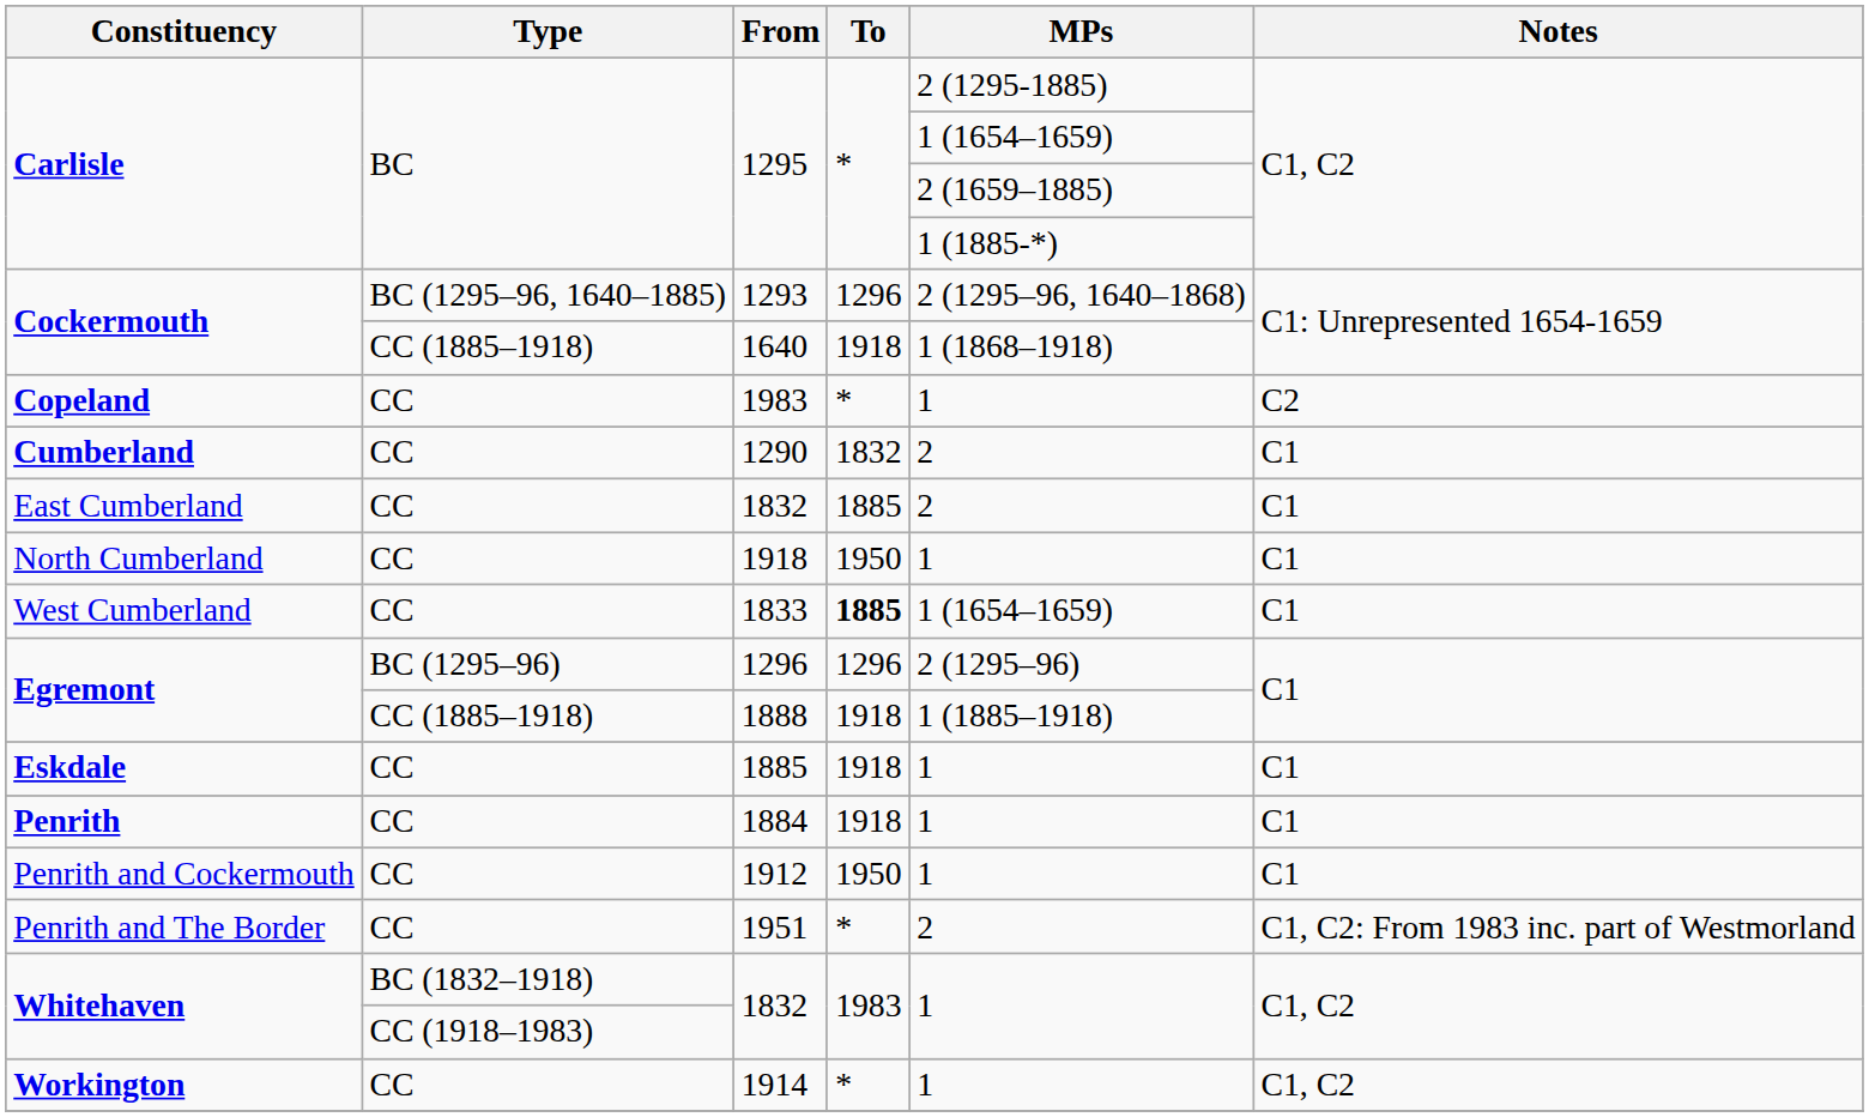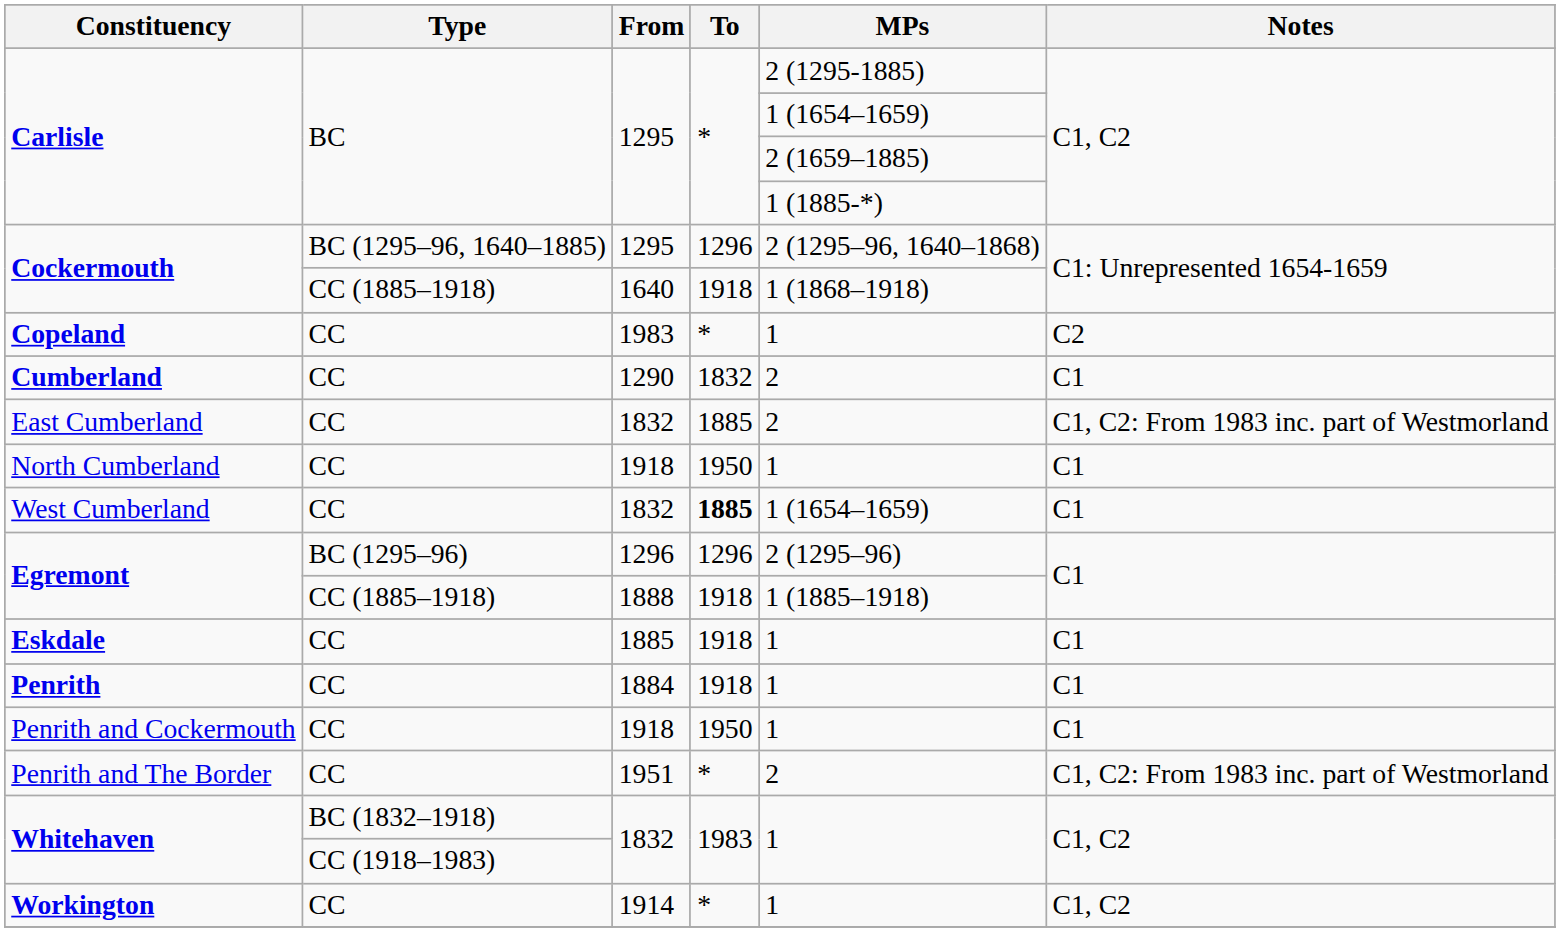 <table class="wikitable">
 <tr>
 <th>Constituency</th>
 <th>Type</th>
 <th>From</th>
 <th>To</th>
 <th>MPs</th>
 <th>Notes</th>
 </tr>
 <tr>
 <td rowspan="4"><strong><a href='#'>Carlisle</a></strong></td>
 <td rowspan="4">BC</td>
 <td rowspan="4">1295</td>
 <td rowspan="4">*</td>
 <td>2 (1295-1885)</td>
 <td rowspan="4">C1, C2</td>
 </tr>
 <tr>
 <td>1 (1654–1659)</td>
 </tr>
 <tr>
 <td>2 (1659–1885)</td>
 </tr>
 <tr>
 <td>1 (1885-*)</td>
 </tr>
 <tr>
 <td rowspan="2"><strong><a href='#'>Cockermouth</a></strong></td>
 <td>BC (1295–96, 1640–1885)</td>
-<td>1293</td>
+<td>1295</td>
 <td>1296</td>
 <td>2 (1295–96, 1640–1868)</td>
 <td rowspan="2">C1: Unrepresented 1654-1659</td>
 </tr>
 <tr>
 <td>CC (1885–1918)</td>
 <td>1640</td>
 <td>1918</td>
 <td>1 (1868–1918)</td>
 </tr>
 <tr>
 <td><strong><a href='#'>Copeland</a></strong></td>
 <td>CC</td>
 <td>1983</td>
 <td>*</td>
 <td>1</td>
 <td>C2</td>
 </tr>
 <tr>
 <td><strong><a href='#'>Cumberland</a></strong></td>
 <td>CC</td>
 <td>1290</td>
 <td>1832</td>
 <td>2</td>
 <td>C1</td>
 </tr>
 <tr>
 <td><a href='#'>East Cumberland</a></td>
 <td>CC</td>
 <td>1832</td>
 <td>1885</td>
 <td>2</td>
-<td>C1</td>
+<td>C1, C2: From 1983 inc. part of Westmorland</td>
 </tr>
 <tr>
 <td><a href='#'>North Cumberland</a></td>
 <td>CC</td>
 <td>1918</td>
 <td>1950</td>
 <td>1</td>
 <td>C1</td>
 </tr>
 <tr>
 <td><a href='#'>West Cumberland</a></td>
 <td>CC</td>
-<td>1833</td>
+<td>1832</td>
 <td><strong>1885</strong></td>
 <td>1 (1654–1659)</td>
 <td>C1</td>
 </tr>
 <tr>
 <td rowspan="2"><strong><a href='#'>Egremont</a></strong></td>
 <td>BC (1295–96)</td>
 <td>1296</td>
 <td>1296</td>
 <td>2 (1295–96)</td>
 <td rowspan="2">C1</td>
 </tr>
 <tr>
 <td>CC (1885–1918)</td>
 <td>1888</td>
 <td>1918</td>
 <td>1 (1885–1918)</td>
 </tr>
 <tr>
 <td><strong><a href='#'>Eskdale</a></strong></td>
 <td>CC</td>
 <td>1885</td>
 <td>1918</td>
 <td>1</td>
 <td>C1</td>
 </tr>
 <tr>
 <td><strong><a href='#'>Penrith</a></strong></td>
 <td>CC</td>
 <td>1884</td>
 <td>1918</td>
 <td>1</td>
 <td>C1</td>
 </tr>
 <tr>
 <td><a href='#'>Penrith and Cockermouth</a></td>
 <td>CC</td>
-<td>1912</td>
+<td>1918</td>
 <td>1950</td>
 <td>1</td>
 <td>C1</td>
 </tr>
 <tr>
 <td><a href='#'>Penrith and The Border</a></td>
 <td>CC</td>
 <td>1951</td>
 <td>*</td>
 <td>2</td>
 <td>C1, C2: From 1983 inc. part of Westmorland</td>
 </tr>
 <tr>
 <td rowspan="2"><strong><a href='#'>Whitehaven</a></strong></td>
 <td>BC (1832–1918)</td>
 <td rowspan="2">1832</td>
 <td rowspan="2">1983</td>
 <td rowspan="2">1</td>
 <td rowspan="2">C1, C2</td>
 </tr>
 <tr>
 <td>CC (1918–1983)</td>
 </tr>
 <tr>
 <td><strong><a href='#'>Workington</a></strong></td>
 <td>CC</td>
 <td>1914</td>
 <td>*</td>
 <td>1</td>
 <td>C1, C2</td>
 </tr>
 <tr>
 </tr>
 </table>
